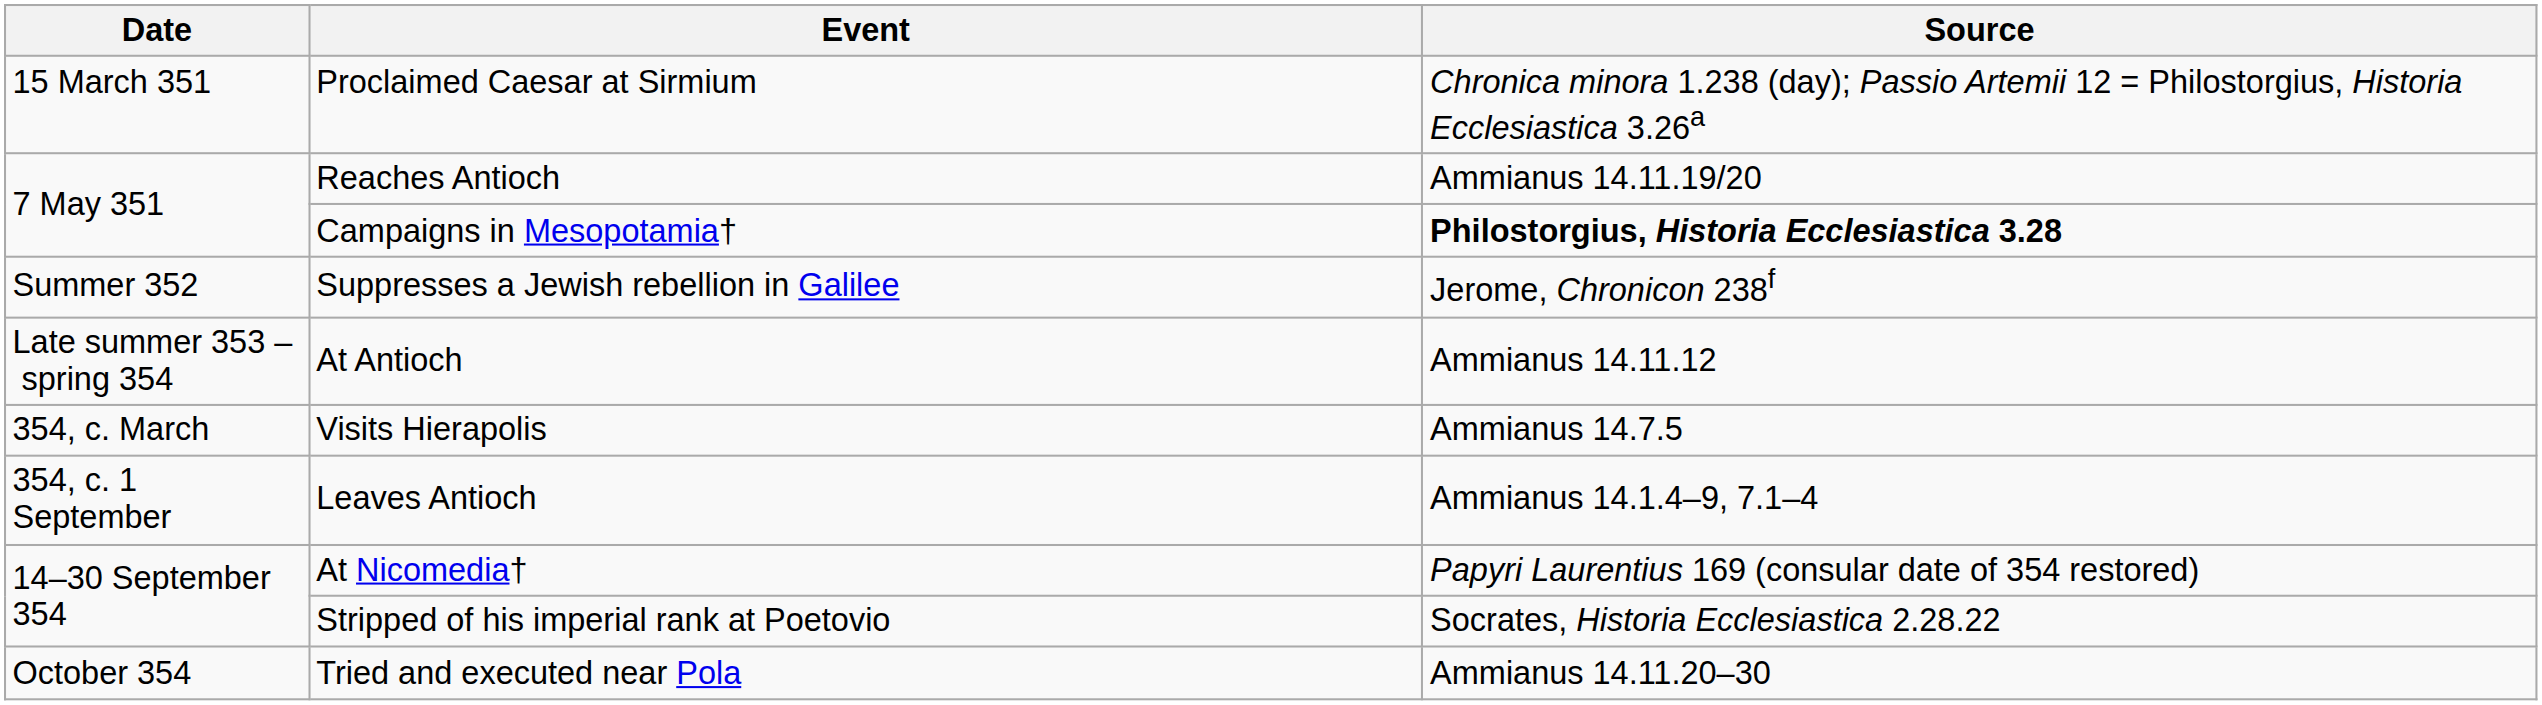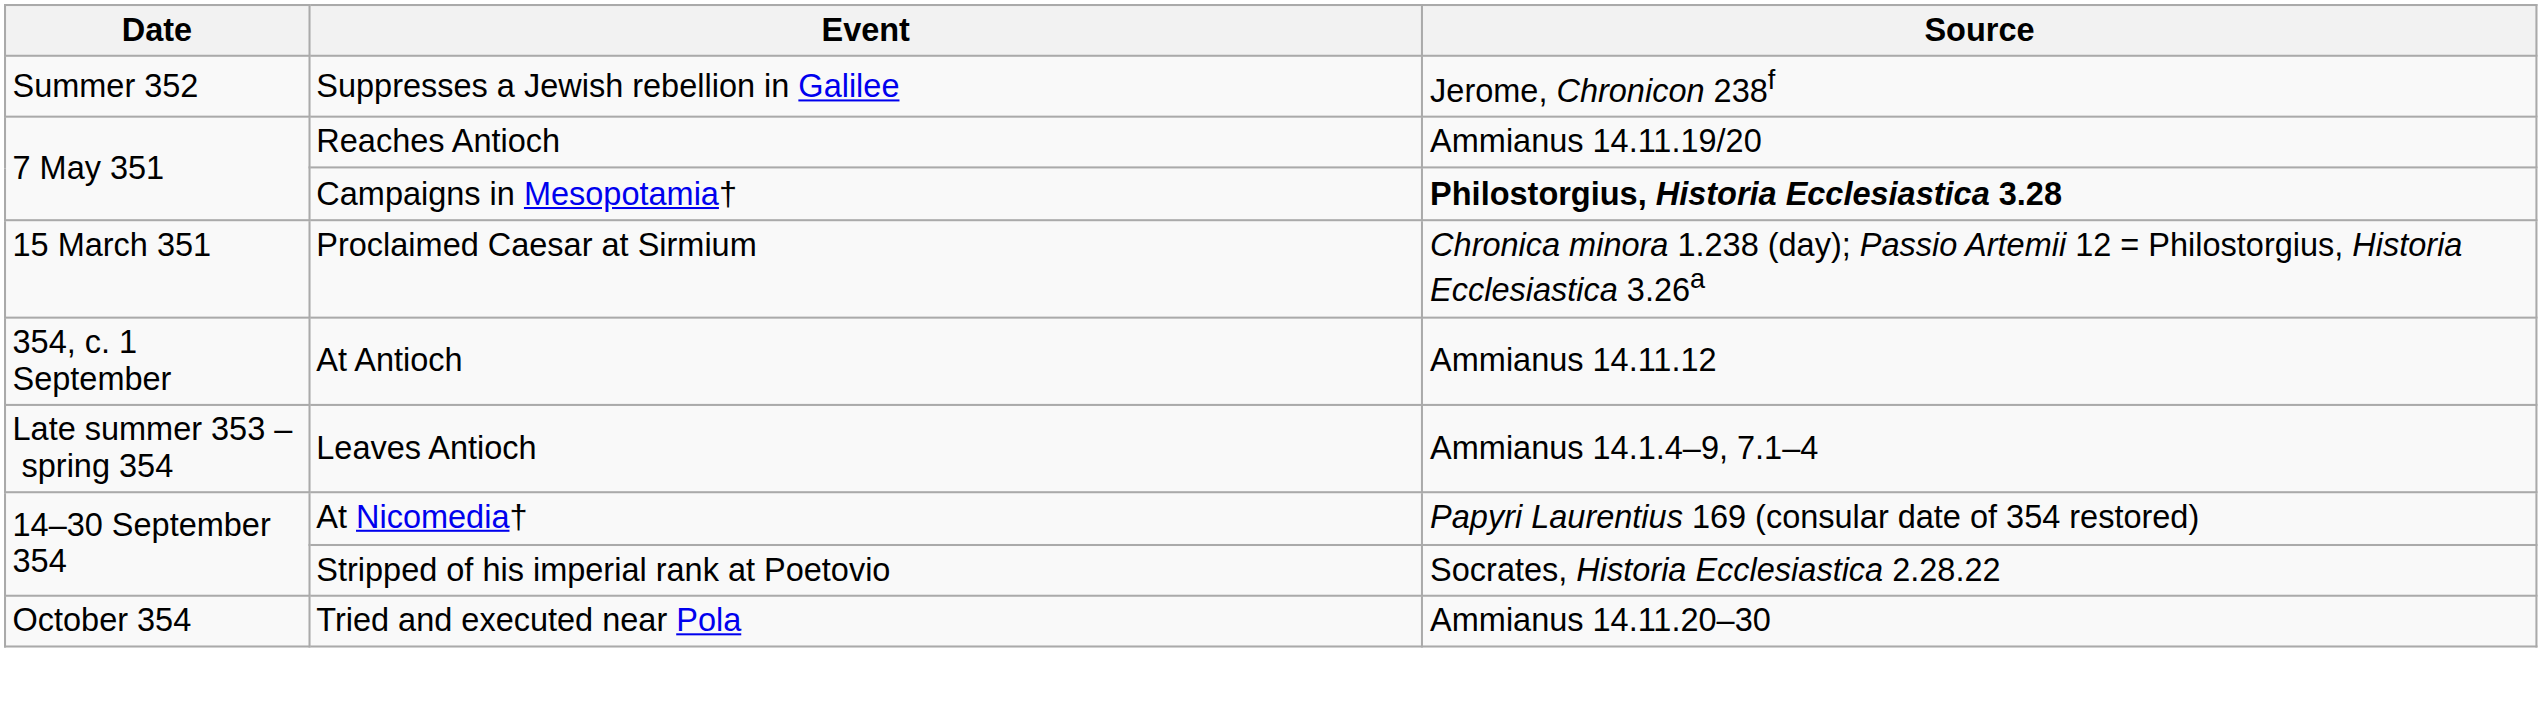 <table class="wikitable">
 <tr valign="top">
 <th>Date</th>
 <th width=44%>Event</th>
 <th width=44%>Source</th>
 </tr>
-<tr valign="top">
-<td>15 March 351</td>
-<td>Proclaimed Caesar at Sirmium</td>
-<td><em>Chronica minora</em> 1.238 (day); <em>Passio Artemii</em> 12 = Philostorgius, <em>Historia Ecclesiastica</em> 3.26<sup>a</sup></td>
+<tr>
+<td>Summer 352</td>
+<td>Suppresses a Jewish rebellion in <a href='#'>Galilee</a></td>
+<td>Jerome, <em>Chronicon</em> 238<sup>f</sup></td>
 </tr>
 <tr>
 <td rowspan=2>7 May 351</td>
 <td>Reaches Antioch</td>
 <td>Ammianus 14.11.19/20</td>
 </tr>
 <tr>
 <td>Campaigns in <a href='#'>Mesopotamia</a>†</td>
 <td><strong>Philostorgius, <em>Historia Ecclesiastica</em> 3.28</strong></td>
 </tr>
-<tr>
-<td>Summer 352</td>
-<td>Suppresses a Jewish rebellion in <a href='#'>Galilee</a></td>
-<td>Jerome, <em>Chronicon</em> 238<sup>f</sup></td>
+<tr valign="top">
+<td>15 March 351</td>
+<td>Proclaimed Caesar at Sirmium</td>
+<td><em>Chronica minora</em> 1.238 (day); <em>Passio Artemii</em> 12 = Philostorgius, <em>Historia Ecclesiastica</em> 3.26<sup>a</sup></td>
 </tr>
 <tr>
-<td>Late summer 353 – spring 354</td>
+<td>354, c. 1 September</td>
 <td>At Antioch</td>
 <td>Ammianus 14.11.12</td>
 </tr>
 <tr>
-<td>354, c. March</td>
-<td>Visits Hierapolis</td>
-<td>Ammianus 14.7.5</td>
-</tr>
-<tr>
-<td>354, c. 1 September</td>
+<td>Late summer 353 – spring 354</td>
 <td>Leaves Antioch</td>
 <td>Ammianus 14.1.4–9, 7.1–4</td>
 </tr>
 <tr>
 <td rowspan=2>14–30 September 354</td>
 <td>At <a href='#'>Nicomedia</a>†</td>
 <td><em>Papyri Laurentius</em> 169 (consular date of 354 restored)</td>
 </tr>
 <tr>
 <td>Stripped of his imperial rank at Poetovio</td>
 <td>Socrates, <em>Historia Ecclesiastica</em> 2.28.22</td>
 </tr>
 <tr>
 <td>October 354</td>
 <td>Tried and executed near <a href='#'>Pola</a></td>
 <td>Ammianus 14.11.20–30</td>
 </tr>
 </table>
